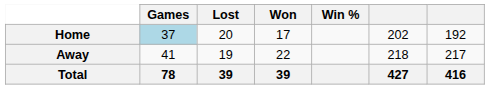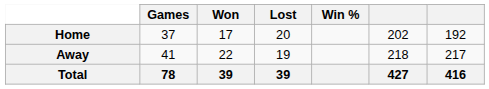 <table class="wikitable" style="font-size:95%; text-align:center; width:38em; border:0;margin: 0.5em auto;">
 <tr>
 <td width="28%" style="background:#fff;border:0;"></td>
 <th width="12%">Games</th>
+<th width="12%">Won</th>
 <th width="12%">Lost</th>
-<th width="12%">Won</th>
 <th width="12%">Win %</th>
 <th width="12%"></th>
 <th width="12%"></th>
 </tr>
 <tr>
 <th>Home</th>
-<td style="background: lightblue;">37</td>
+<td>37</td>
+<td>17</td>
 <td>20</td>
-<td>17</td>
 <td></td>
 <td>202</td>
 <td>192</td>
 </tr>
 <tr>
 <th>Away</th>
 <td>41</td>
+<td>22</td>
 <td>19</td>
-<td>22</td>
 <td></td>
 <td>218</td>
 <td>217</td>
 </tr>
 <tr>
 <th>Total</th>
 <th>78</th>
 <th>39</th>
 <th>39</th>
 <th></th>
 <th>427</th>
 <th>416</th>
 </tr>
 </table>
